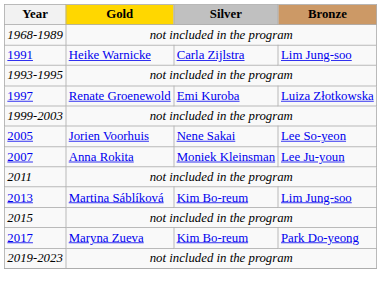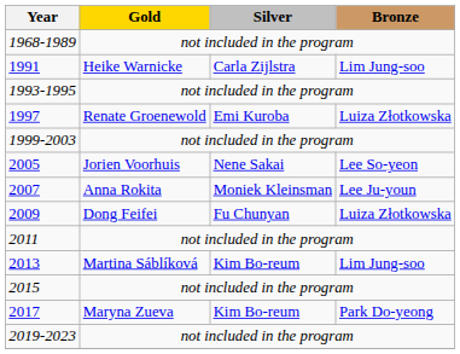 <table class="wikitable">
 <tr>
 <th>Year</th>
 <td align=center bgcolor=gold><strong>Gold</strong></td>
 <td align=center bgcolor=silver><strong>Silver</strong></td>
 <td align=center bgcolor=cc9966><strong>Bronze</strong></td>
 </tr>
 <tr>
 <td><em>1968-1989</em></td>
 <td colspan=3 align=center><em>not included in the program</em></td>
 </tr>
 <tr>
 <td><a href='#'>1991</a></td>
 <td> <a href='#'>Heike Warnicke</a></td>
 <td> <a href='#'>Carla Zijlstra</a></td>
 <td> <a href='#'>Lim Jung-soo</a></td>
 </tr>
 <tr>
 <td><em>1993-1995</em></td>
 <td colspan=3 align=center><em>not included in the program</em></td>
 </tr>
 <tr>
 <td><a href='#'>1997</a></td>
 <td> <a href='#'>Renate Groenewold</a></td>
 <td> <a href='#'>Emi Kuroba</a></td>
 <td> <a href='#'>Luiza Złotkowska</a></td>
 </tr>
 <tr>
 <td><em>1999-2003</em></td>
 <td colspan=3 align=center><em>not included in the program</em></td>
 </tr>
 <tr>
 <td><a href='#'>2005</a></td>
 <td> <a href='#'>Jorien Voorhuis</a></td>
 <td> <a href='#'>Nene Sakai</a></td>
 <td> <a href='#'>Lee So-yeon</a></td>
 </tr>
 <tr>
 <td><a href='#'>2007</a></td>
 <td> <a href='#'>Anna Rokita</a></td>
 <td> <a href='#'>Moniek Kleinsman</a></td>
 <td> <a href='#'>Lee Ju-youn</a></td>
 </tr>
 <tr>
+<td><a href='#'>2009</a></td>
+<td> <a href='#'>Dong Feifei</a></td>
+<td> <a href='#'>Fu Chunyan</a></td>
+<td> <a href='#'>Luiza Złotkowska</a></td>
+</tr>
+<tr>
 <td><em>2011</em></td>
 <td colspan=3 align=center><em>not included in the program</em></td>
 </tr>
 <tr>
 <td><a href='#'>2013</a></td>
 <td> <a href='#'>Martina Sáblíková</a></td>
 <td> <a href='#'>Kim Bo-reum</a></td>
 <td> <a href='#'>Lim Jung-soo</a></td>
 </tr>
 <tr>
 <td><em>2015</em></td>
 <td colspan=3 align=center><em>not included in the program</em></td>
 </tr>
 <tr>
 <td><a href='#'>2017</a></td>
 <td> <a href='#'>Maryna Zueva</a></td>
 <td> <a href='#'>Kim Bo-reum</a></td>
 <td> <a href='#'>Park Do-yeong</a></td>
 </tr>
 <tr>
 <td><em>2019-2023</em></td>
 <td colspan=3 align=center><em>not included in the program</em></td>
 </tr>
 <tr>
 </tr>
 </table>
